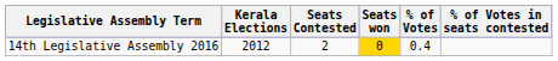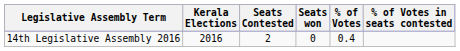 <table class="wikitable sortable" style="text-align:center;">
 <tr style="background:#00f;">
 <th>Legislative Assembly Term</th>
 <th>Kerala <br>Elections</th>
 <th>Seats<br>Contested</th>
 <th>Seats<br>won</th>
 <th>% of<br> Votes</th>
 <th>% of Votes in<br>seats contested</th>
 </tr>
 <tr>
 <td>14th Legislative Assembly 2016</td>
-<td>2012</td>
+<td>2016</td>
 <td>2</td>
-<td style="background: gold;">0</td>
+<td>0</td>
 <td>0.4</td>
 <td></td>
 </tr>
 </table>
